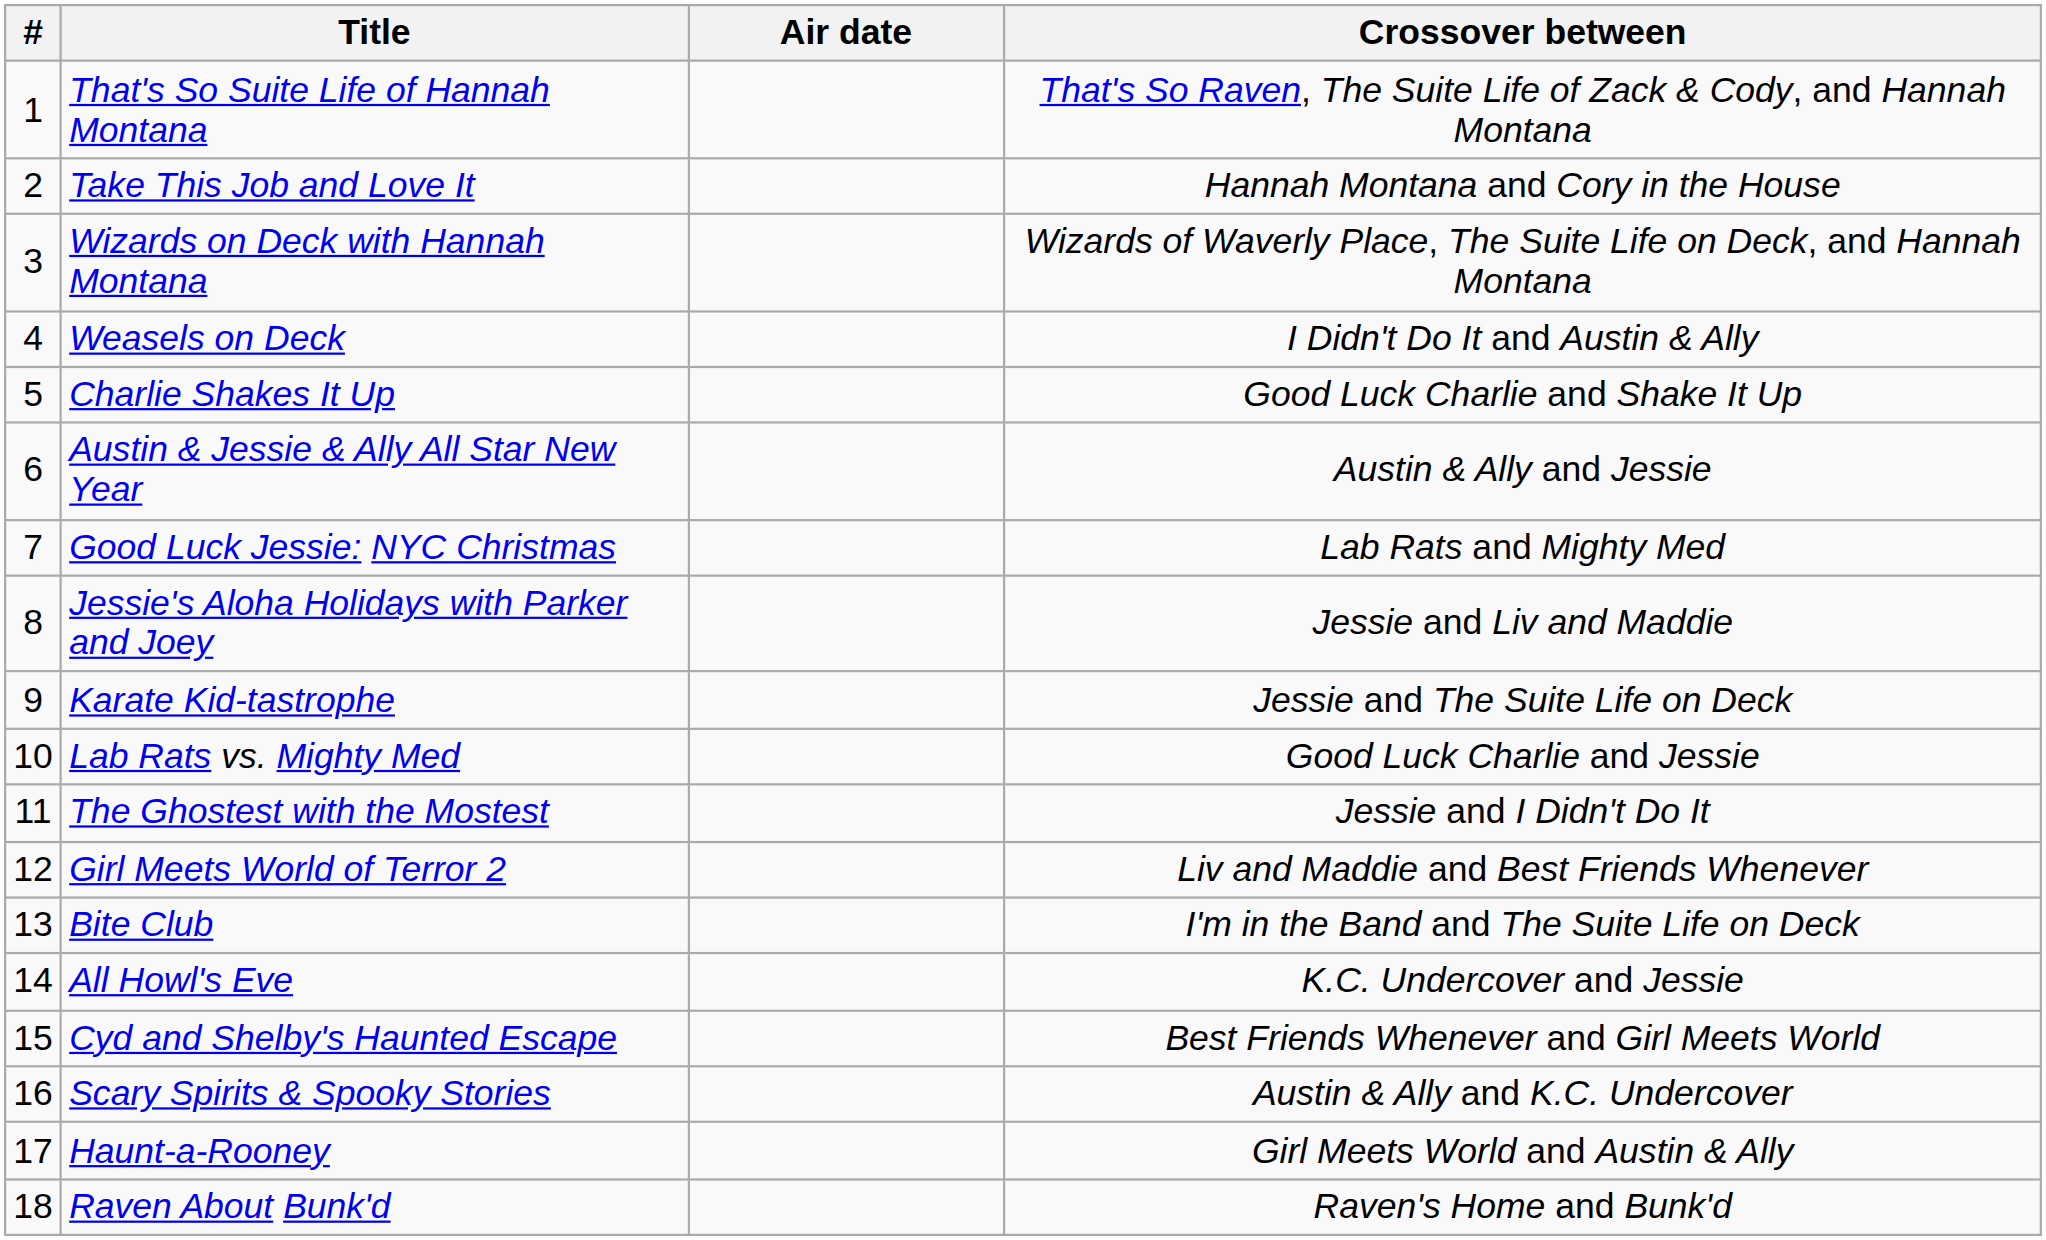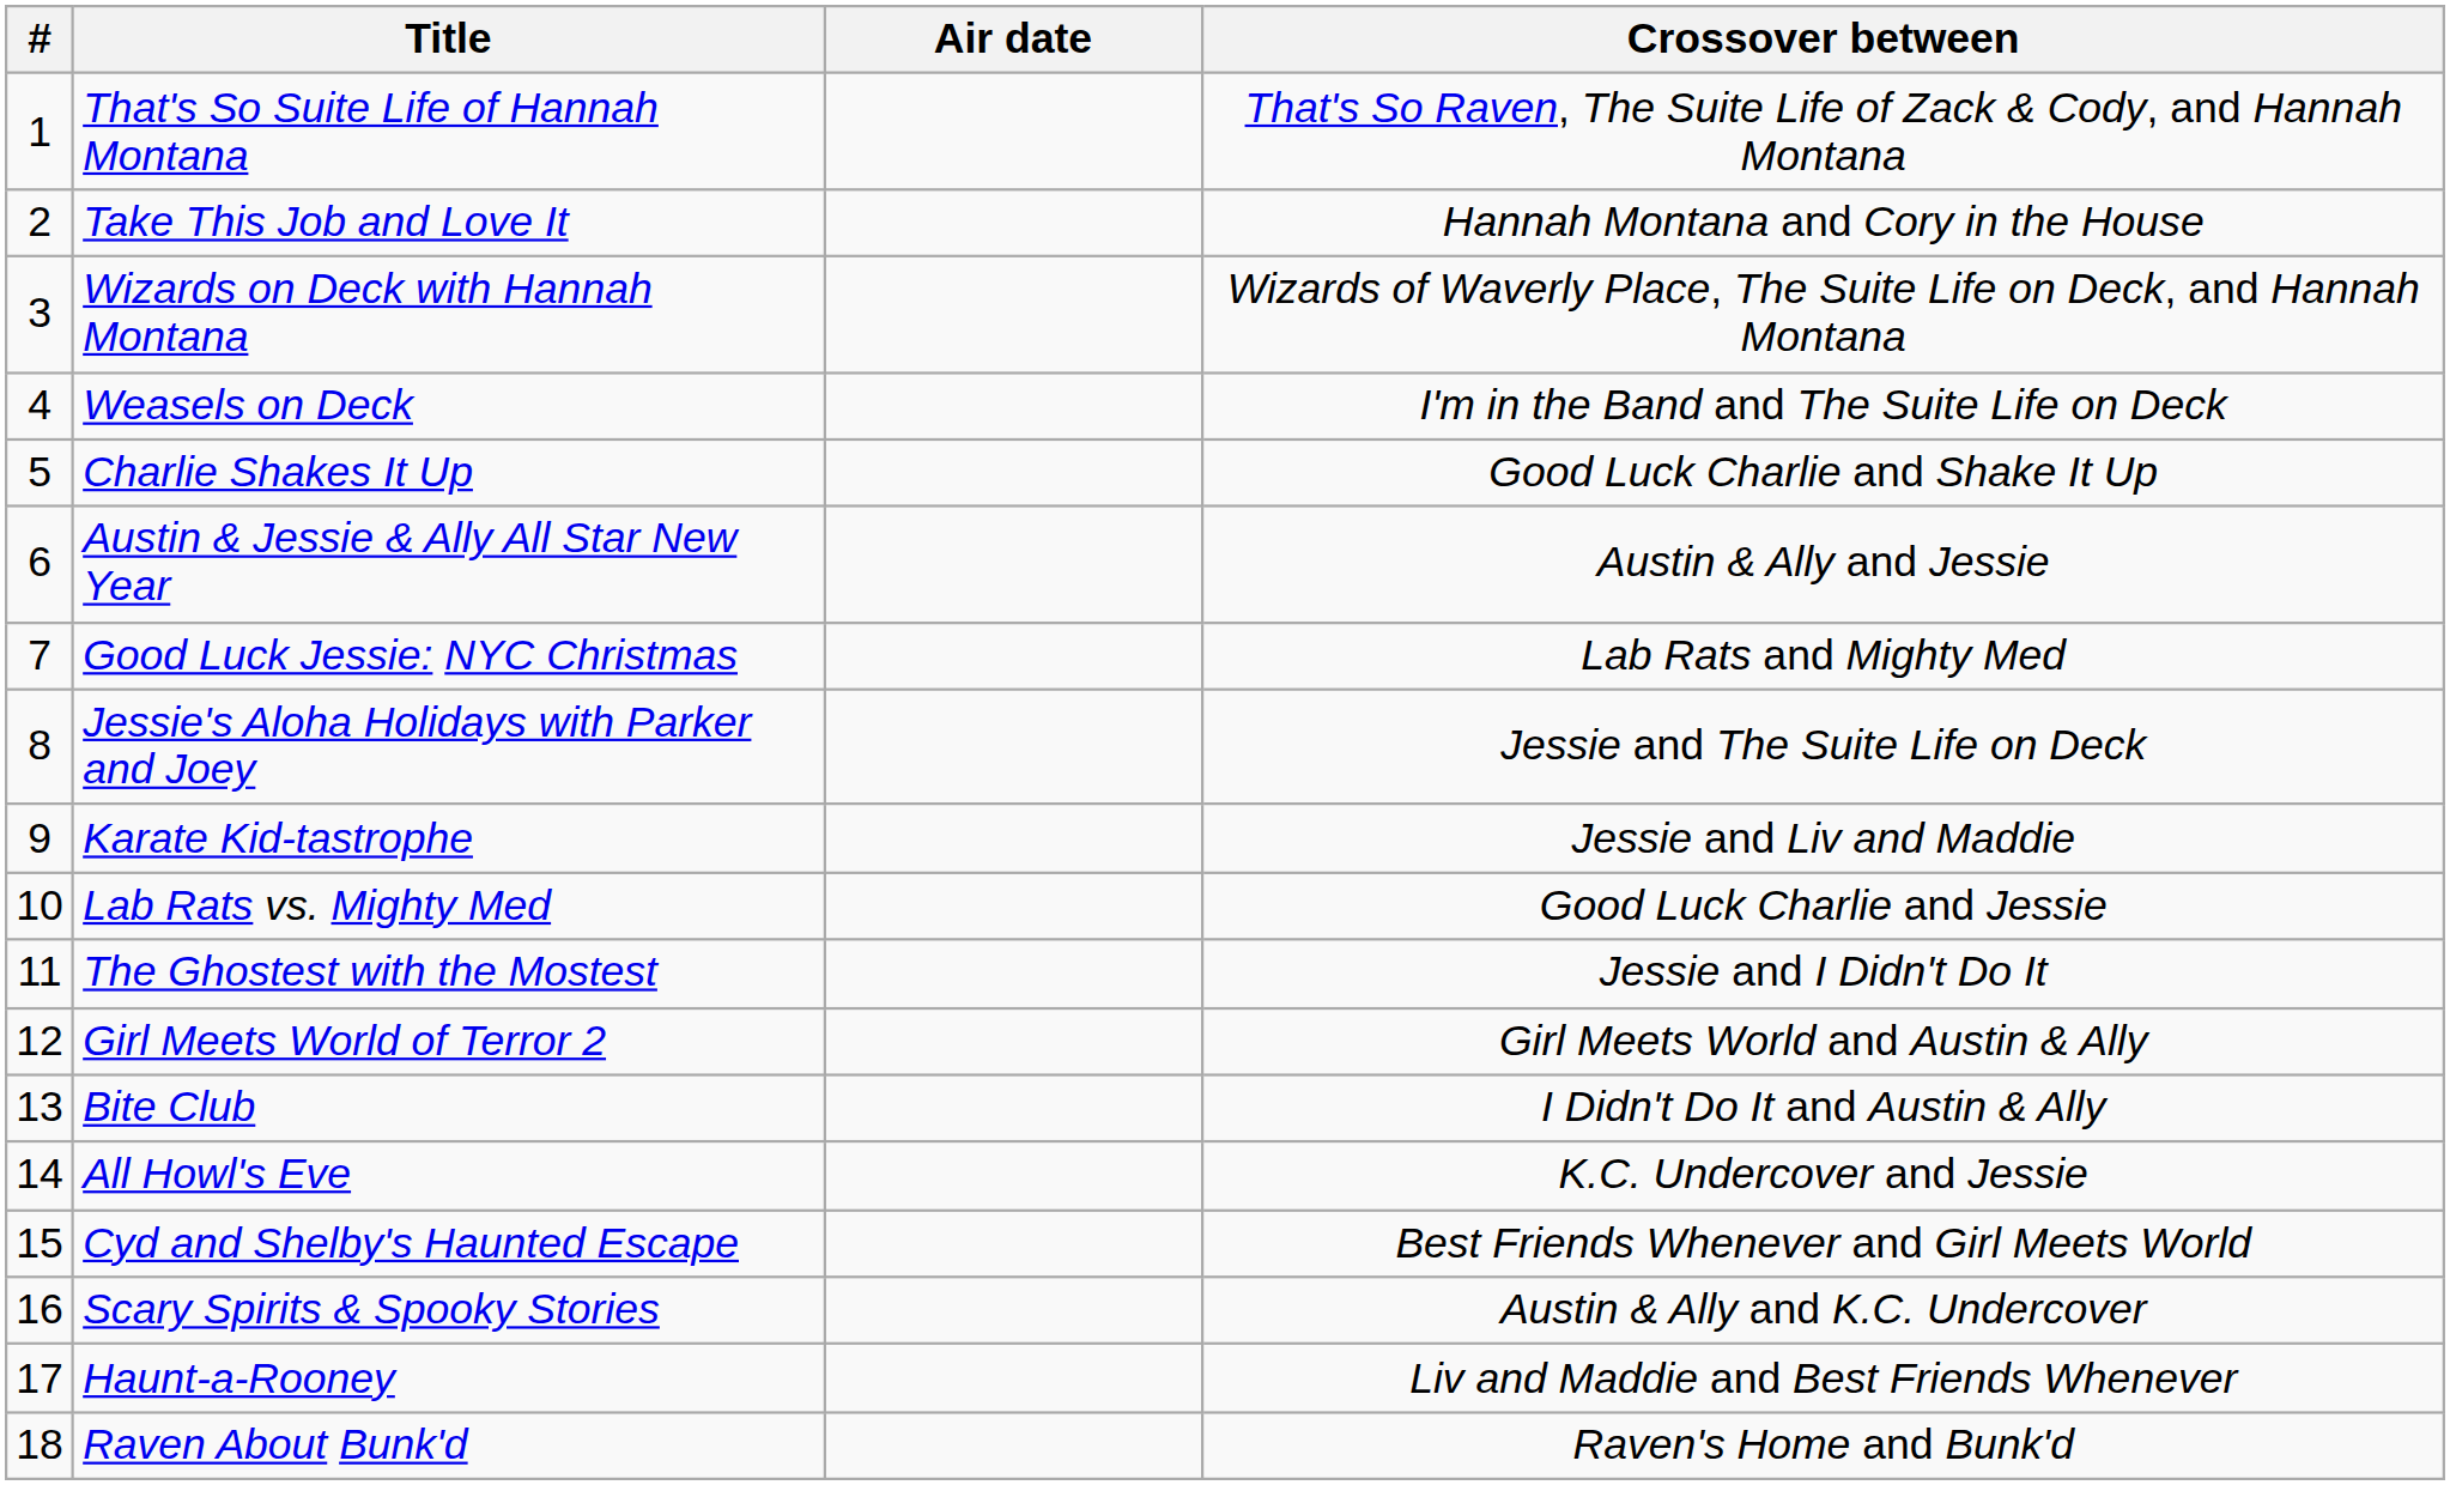 <table class="wikitable sortable" style="text-align: right;">
 <tr>
 <th width=10>#</th>
 <th width=275>Title</th>
 <th width=135>Air date</th>
 <th width=460>Crossover between</th>
 </tr>
 <tr>
 <td style="text-align:center;">1</td>
 <td style="text-align:left;"><em><a href='#'>That's So Suite Life of Hannah Montana</a></em></td>
 <td></td>
 <td style="text-align:center;"><em><a href='#'>That's So Raven</a></em>, <em>The Suite Life of Zack & Cody</em>, and <em>Hannah Montana</em></td>
 </tr>
 <tr>
 <td style="text-align:center;">2</td>
 <td style="text-align:left;"><em><a href='#'>Take This Job and Love It</a></em></td>
 <td></td>
 <td style="text-align:center;"><em>Hannah Montana</em> and <em>Cory in the House</em></td>
 </tr>
 <tr>
 <td style="text-align:center;">3</td>
 <td style="text-align:left;"><em><a href='#'>Wizards on Deck with Hannah Montana</a></em></td>
 <td></td>
 <td style="text-align:center;"><em>Wizards of Waverly Place</em>, <em>The Suite Life on Deck</em>, and <em>Hannah Montana</em></td>
 </tr>
 <tr>
 <td style="text-align:center;">4</td>
 <td style="text-align:left;"><em><a href='#'>Weasels on Deck</a></em></td>
 <td></td>
-<td style="text-align:center;"><em>I Didn't Do It</em> and <em>Austin & Ally</em></td>
+<td style="text-align:center;"><em>I'm in the Band</em> and <em>The Suite Life on Deck</em></td>
 </tr>
 <tr>
 <td style="text-align:center;">5</td>
 <td style="text-align:left;"><em><a href='#'>Charlie Shakes It Up</a></em></td>
 <td></td>
 <td style="text-align:center;"><em>Good Luck Charlie</em> and <em>Shake It Up</em></td>
 </tr>
 <tr>
 <td style="text-align:center;">6</td>
 <td style="text-align:left;"><em><a href='#'>Austin & Jessie & Ally All Star New Year</a></em></td>
 <td></td>
 <td style="text-align:center;"><em>Austin & Ally</em> and <em>Jessie</em></td>
 </tr>
 <tr>
 <td style="text-align:center;">7</td>
 <td style="text-align:left;"><em><a href='#'>Good Luck Jessie:</a> <a href='#'>NYC Christmas</a></em></td>
 <td></td>
 <td style="text-align:center;"><em>Lab Rats</em> and <em>Mighty Med</em></td>
 </tr>
 <tr>
 <td style="text-align:center;">8</td>
 <td style="text-align:left;"><em><a href='#'>Jessie's Aloha Holidays with Parker and Joey</a></em></td>
 <td></td>
-<td style="text-align:center;"><em>Jessie</em> and <em>Liv and Maddie</em></td>
+<td style="text-align:center;"><em>Jessie</em> and <em>The Suite Life on Deck</em></td>
 </tr>
 <tr>
 <td style="text-align:center;">9</td>
 <td style="text-align:left;"><em><a href='#'>Karate Kid-tastrophe</a></em></td>
 <td></td>
-<td style="text-align:center;"><em>Jessie</em> and <em>The Suite Life on Deck</em></td>
+<td style="text-align:center;"><em>Jessie</em> and <em>Liv and Maddie</em></td>
 </tr>
 <tr>
 <td style="text-align:center;">10</td>
 <td style="text-align:left;"><em><a href='#'>Lab Rats</a> vs. <a href='#'>Mighty Med</a></em></td>
 <td></td>
 <td style="text-align:center;"><em>Good Luck Charlie</em> and <em>Jessie</em></td>
 </tr>
 <tr>
 <td style="text-align:center;">11</td>
 <td style="text-align:left;"><em><a href='#'>The Ghostest with the Mostest</a></em></td>
 <td></td>
 <td style="text-align:center;"><em>Jessie</em> and <em>I Didn't Do It</em></td>
 </tr>
 <tr>
 <td style="text-align:center;">12</td>
 <td style="text-align:left;"><em><a href='#'>Girl Meets World of Terror 2</a></em></td>
 <td></td>
-<td style="text-align:center;"><em>Liv and Maddie</em> and <em>Best Friends Whenever</em></td>
+<td style="text-align:center;"><em>Girl Meets World</em> and <em>Austin & Ally</em></td>
 </tr>
 <tr>
 <td style="text-align:center;">13</td>
 <td style="text-align:left;"><em><a href='#'>Bite Club</a></em></td>
 <td></td>
-<td style="text-align:center;"><em>I'm in the Band</em> and <em>The Suite Life on Deck</em></td>
+<td style="text-align:center;"><em>I Didn't Do It</em> and <em>Austin & Ally</em></td>
 </tr>
 <tr>
 <td style="text-align:center;">14</td>
 <td style="text-align:left;"><em><a href='#'>All Howl's Eve</a></em></td>
 <td></td>
 <td style="text-align:center;"><em>K.C. Undercover</em> and <em>Jessie</em></td>
 </tr>
 <tr>
 <td style="text-align:center;">15</td>
 <td style="text-align:left;"><em><a href='#'>Cyd and Shelby's Haunted Escape</a></em></td>
 <td></td>
 <td style="text-align:center;"><em>Best Friends Whenever</em> and <em>Girl Meets World</em></td>
 </tr>
 <tr>
 <td style="text-align:center;">16</td>
 <td style="text-align:left;"><em><a href='#'>Scary Spirits & Spooky Stories</a></em></td>
 <td></td>
 <td style="text-align:center;"><em>Austin & Ally</em> and <em>K.C. Undercover</em></td>
 </tr>
 <tr>
 <td style="text-align:center;">17</td>
 <td style="text-align:left;"><em><a href='#'>Haunt-a-Rooney</a></em></td>
 <td></td>
-<td style="text-align:center;"><em>Girl Meets World</em> and <em>Austin & Ally</em></td>
+<td style="text-align:center;"><em>Liv and Maddie</em> and <em>Best Friends Whenever</em></td>
 </tr>
 <tr>
 <td style="text-align:center;">18</td>
 <td style="text-align:left;"><em><a href='#'>Raven About</a> <a href='#'>Bunk'd</a></em></td>
 <td></td>
 <td style="text-align:center;"><em>Raven's Home</em> and <em>Bunk'd</em></td>
 </tr>
 <tr>
 </tr>
 </table>
